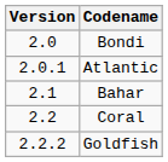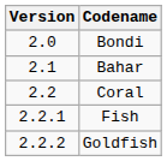 <table class="wikitable" style="font-size: smaller; text-align: center;">
 <tr>
 <th>Version</th>
 <th>Codename</th>
 </tr>
 <tr>
 <td>2.0</td>
 <td>Bondi</td>
 </tr>
 <tr>
-<td>2.0.1</td>
-<td>Atlantic</td>
-</tr>
-<tr>
 <td>2.1</td>
 <td>Bahar</td>
 </tr>
 <tr>
 <td>2.2</td>
 <td>Coral</td>
 </tr>
 <tr>
+<td>2.2.1</td>
+<td>Fish</td>
+</tr>
+<tr>
 <td>2.2.2</td>
 <td>Goldfish</td>
 </tr>
 </table>
